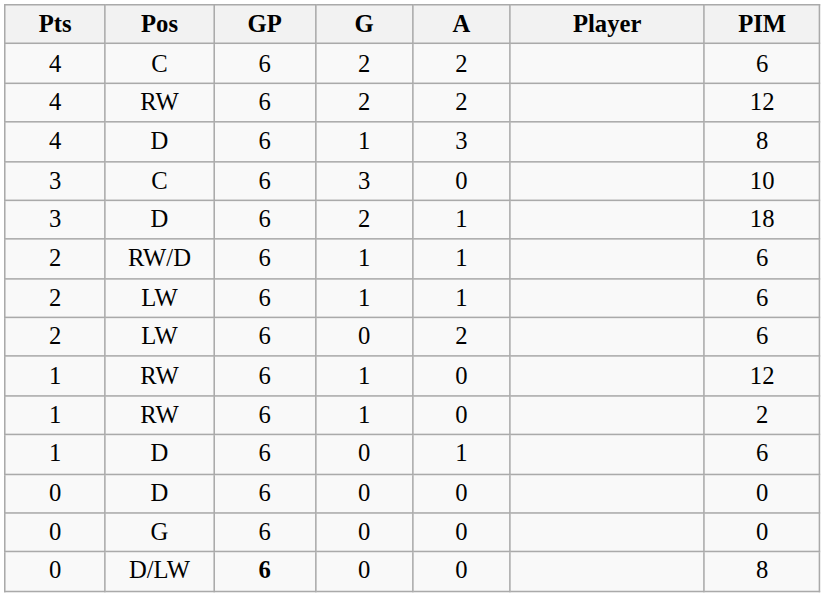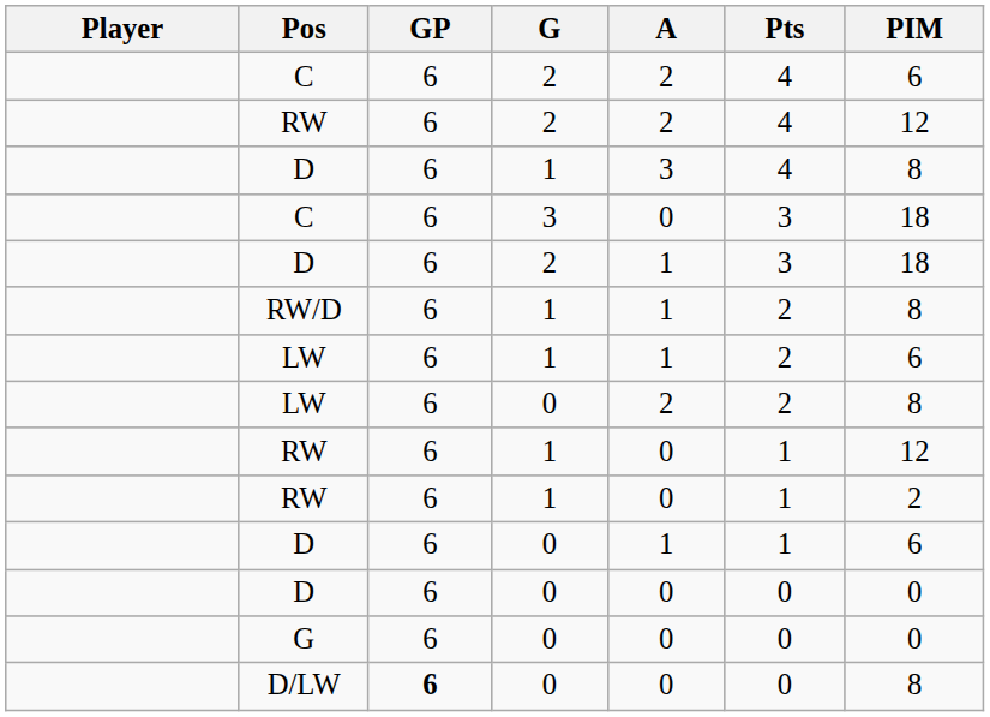 <table class="wikitable sortable" width="60%">
 <tr ALIGN="center">
-<th bgcolor="#DDDDFF" width="5%" title="Points">Pts</th>
+<th bgcolor="#DDDDFF" width="10%">Player</th>
 <th bgcolor="#DDDDFF" width="3%" title="Position">Pos</th>
 <th bgcolor="#DDDDFF" width="5%" title="Games played">GP</th>
 <th bgcolor="#DDDDFF" width="5%" title="Goals">G</th>
 <th bgcolor="#DDDDFF" width="5%" title="Assists">A</th>
-<th bgcolor="#DDDDFF" width="10%">Player</th>
+<th bgcolor="#DDDDFF" width="5%" title="Points">Pts</th>
 <th bgcolor="#DDDDFF" width="5%" title="Penalties in Minutes">PIM</th>
 </tr>
 <tr align="center">
-<td>4</td>
+<td align="right"></td>
 <td>C</td>
 <td>6</td>
 <td>2</td>
 <td>2</td>
-<td align="right"></td>
+<td>4</td>
 <td>6</td>
 </tr>
 <tr align="center">
-<td>4</td>
+<td align="right"></td>
 <td>RW</td>
 <td>6</td>
 <td>2</td>
 <td>2</td>
-<td align="right"></td>
+<td>4</td>
 <td>12</td>
 </tr>
 <tr align="center">
-<td>4</td>
+<td align="right"></td>
 <td>D</td>
 <td>6</td>
 <td>1</td>
 <td>3</td>
-<td align="right"></td>
+<td>4</td>
 <td>8</td>
 </tr>
 <tr align="center">
-<td>3</td>
+<td align="right"></td>
 <td>C</td>
 <td>6</td>
 <td>3</td>
 <td>0</td>
-<td align="right"></td>
-<td>10</td>
+<td>3</td>
+<td>18</td>
 </tr>
 <tr align="center">
-<td>3</td>
+<td align="right"></td>
 <td>D</td>
 <td>6</td>
 <td>2</td>
 <td>1</td>
-<td align="right"></td>
+<td>3</td>
 <td>18</td>
 </tr>
 <tr align="center">
-<td>2</td>
+<td align="right"></td>
 <td>RW/D</td>
 <td>6</td>
 <td>1</td>
 <td>1</td>
-<td align="right"></td>
-<td>6</td>
+<td>2</td>
+<td>8</td>
 </tr>
 <tr align="center">
-<td>2</td>
+<td align="right"></td>
 <td>LW</td>
 <td>6</td>
 <td>1</td>
 <td>1</td>
-<td align="right"></td>
+<td>2</td>
 <td>6</td>
 </tr>
 <tr align="center">
-<td>2</td>
+<td align="right"></td>
 <td>LW</td>
 <td>6</td>
 <td>0</td>
 <td>2</td>
-<td align="right"></td>
-<td>6</td>
+<td>2</td>
+<td>8</td>
 </tr>
 <tr align="center">
-<td>1</td>
+<td align="right"></td>
 <td>RW</td>
 <td>6</td>
 <td>1</td>
 <td>0</td>
-<td align="right"></td>
+<td>1</td>
 <td>12</td>
 </tr>
 <tr align="center">
-<td>1</td>
+<td align="right"></td>
 <td>RW</td>
 <td>6</td>
 <td>1</td>
 <td>0</td>
-<td align="right"></td>
+<td>1</td>
 <td>2</td>
 </tr>
 <tr align="center">
-<td>1</td>
+<td align="right"></td>
 <td>D</td>
 <td>6</td>
 <td>0</td>
 <td>1</td>
-<td align="right"></td>
+<td>1</td>
 <td>6</td>
 </tr>
 <tr align="center">
-<td>0</td>
+<td align="right"></td>
 <td>D</td>
 <td>6</td>
 <td>0</td>
 <td>0</td>
-<td align="right"></td>
+<td>0</td>
 <td>0</td>
 </tr>
 <tr align="center">
-<td>0</td>
+<td align="right"></td>
 <td>G</td>
 <td>6</td>
 <td>0</td>
 <td>0</td>
-<td align="right"></td>
+<td>0</td>
 <td>0</td>
 </tr>
 <tr align="center">
-<td>0</td>
+<td align="right"></td>
 <td>D/LW</td>
 <td><strong>6</strong></td>
 <td>0</td>
 <td>0</td>
-<td align="right"></td>
+<td>0</td>
 <td>8</td>
 </tr>
 </table>
